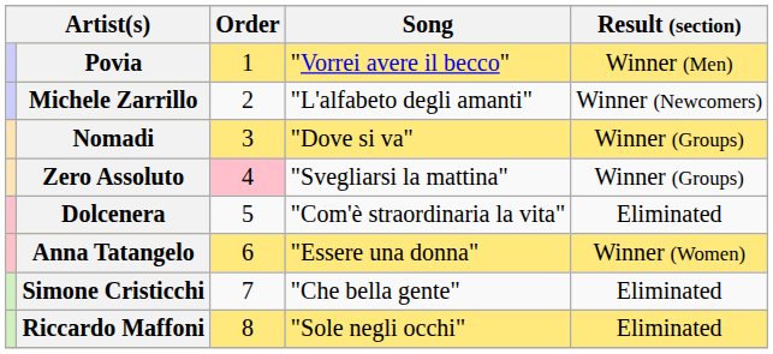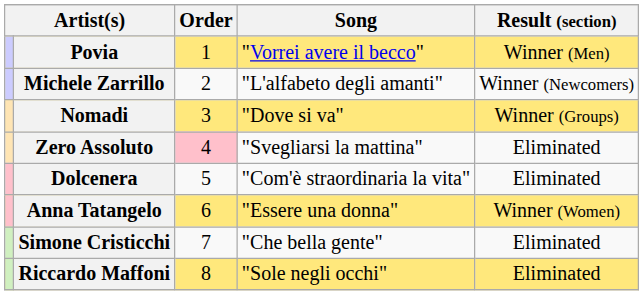 <table class="wikitable plainrowheaders sortable">
 <tr>
 </tr>
 <tr>
 <th colspan="2">Artist(s)</th>
 <th>Order</th>
 <th>Song</th>
 <th>Result <small>(section)</small></th>
 </tr>
 <tr style="background:#ffe87c;">
 <th scope="row" style="background:#CCCCFF;"></th>
 <th scope="row">Povia</th>
 <td style="text-align:center;">1</td>
 <td>"<a href='#'>Vorrei avere il becco</a>"</td>
 <td style="text-align:center;">Winner <small>(Men)</small></td>
 </tr>
 <tr>
 <th scope="row" style="background:#CCCCFF;"></th>
 <th scope="row">Michele Zarrillo</th>
 <td style="text-align:center;">2</td>
 <td>"L'alfabeto degli amanti"</td>
 <td style="text-align:center;">Winner <small>(Newcomers)</small></td>
 </tr>
 <tr style="background:#ffe87c;">
 <th scope="row" style="background:#FFE5B4;"></th>
 <th scope="row">Nomadi</th>
 <td style="text-align:center;">3</td>
 <td>"Dove si va"</td>
 <td style="text-align:center;">Winner <small>(Groups)</small></td>
 </tr>
 <tr>
 <th scope="row" style="background:#FFE5B4;"></th>
 <th scope="row">Zero Assoluto</th>
 <td style="background: pink; text-align:center;">4</td>
 <td>"Svegliarsi la mattina"</td>
-<td style="text-align:center;">Winner <small>(Groups)</small></td>
+<td style="text-align:center;">Eliminated</td>
 </tr>
 <tr>
 <th scope="row" style="background:#FFC0CB;"></th>
 <th scope="row">Dolcenera</th>
 <td style="text-align:center;">5</td>
 <td>"Com'è straordinaria la vita"</td>
 <td style="text-align:center;">Eliminated</td>
 </tr>
 <tr style="background:#ffe87c;">
 <th scope="row" style="background:#FFC0CB;"></th>
 <th scope="row">Anna Tatangelo</th>
 <td style="text-align:center;">6</td>
 <td>"Essere una donna"</td>
 <td style="text-align:center;">Winner <small>(Women)</small></td>
 </tr>
 <tr>
 <th scope="row" style="background:#d0f0c0;"></th>
 <th scope="row">Simone Cristicchi</th>
 <td style="text-align:center;">7</td>
 <td>"Che bella gente"</td>
 <td style="text-align:center;">Eliminated</td>
 </tr>
 <tr style="background:#ffe87c;">
 <th scope="row" style="background:#d0f0c0;"></th>
 <th scope="row">Riccardo Maffoni</th>
 <td style="text-align:center;">8</td>
 <td>"Sole negli occhi"</td>
 <td style="text-align:center;">Eliminated</td>
 </tr>
 <tr>
 </tr>
 </table>
